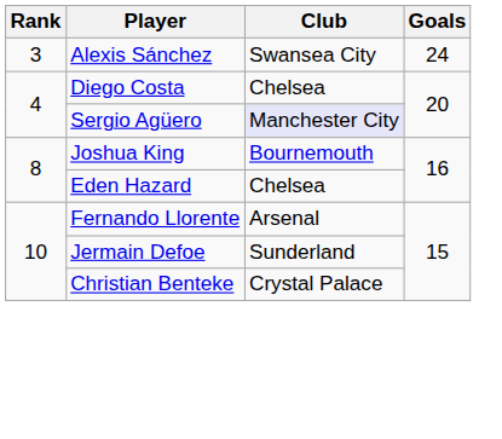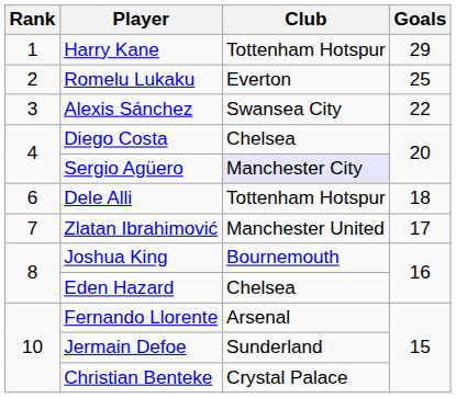 <table class="wikitable" style="text-align:center">
 <tr>
 <th>Rank</th>
 <th>Player</th>
 <th>Club</th>
 <th>Goals</th>
 </tr>
 <tr>
+<td>1</td>
+<td align="left"> <a href='#'>Harry Kane</a></td>
+<td align="left">Tottenham Hotspur</td>
+<td>29</td>
+</tr>
+<tr>
+<td>2</td>
+<td align="left"> <a href='#'>Romelu Lukaku</a></td>
+<td align="left">Everton</td>
+<td>25</td>
+</tr>
+<tr>
 <td>3</td>
 <td align="left"> <a href='#'>Alexis Sánchez</a></td>
 <td align="left">Swansea City</td>
-<td>24</td>
+<td>22</td>
 </tr>
 <tr>
 <td rowspan="2">4</td>
 <td align="left"> <a href='#'>Diego Costa</a></td>
 <td align="left">Chelsea</td>
 <td rowspan="2">20</td>
 </tr>
 <tr>
 <td align="left"> <a href='#'>Sergio Agüero</a></td>
 <td align="left" style="background: lavender;">Manchester City</td>
+</tr>
+<tr>
+<td>6</td>
+<td align="left"> <a href='#'>Dele Alli</a></td>
+<td align="left">Tottenham Hotspur</td>
+<td>18</td>
+</tr>
+<tr>
+<td>7</td>
+<td align="left"> <a href='#'>Zlatan Ibrahimović</a></td>
+<td align="left">Manchester United</td>
+<td>17</td>
 </tr>
 <tr>
 <td rowspan="2">8</td>
 <td align="left"> <a href='#'>Joshua King</a></td>
 <td align="left"><a href='#'>Bournemouth</a></td>
 <td rowspan="2">16</td>
 </tr>
 <tr>
 <td align="left"> <a href='#'>Eden Hazard</a></td>
 <td align="left">Chelsea</td>
 </tr>
 <tr>
 <td rowspan="3">10</td>
 <td align="left"> <a href='#'>Fernando Llorente</a></td>
 <td align="left">Arsenal</td>
 <td rowspan="3">15</td>
 </tr>
 <tr>
 <td align="left"> <a href='#'>Jermain Defoe</a></td>
 <td align="left">Sunderland</td>
 </tr>
 <tr>
 <td align="left"> <a href='#'>Christian Benteke</a></td>
 <td align="left">Crystal Palace</td>
 </tr>
 </table>
